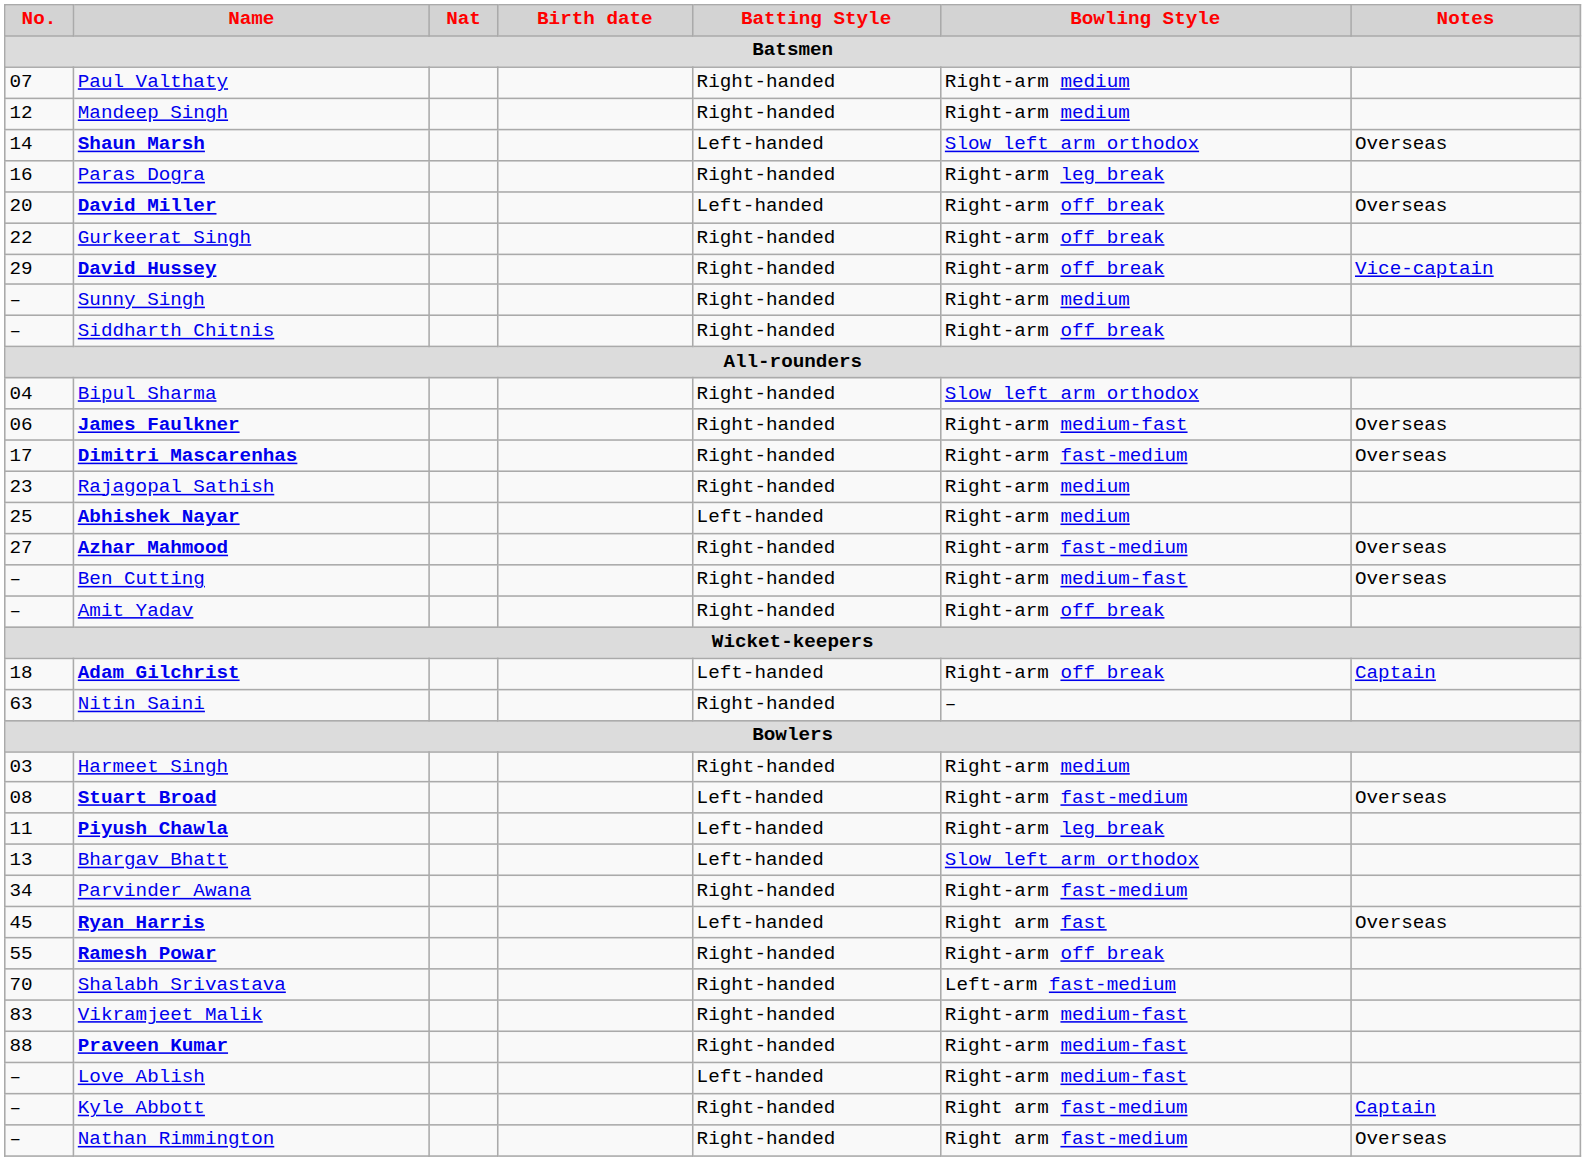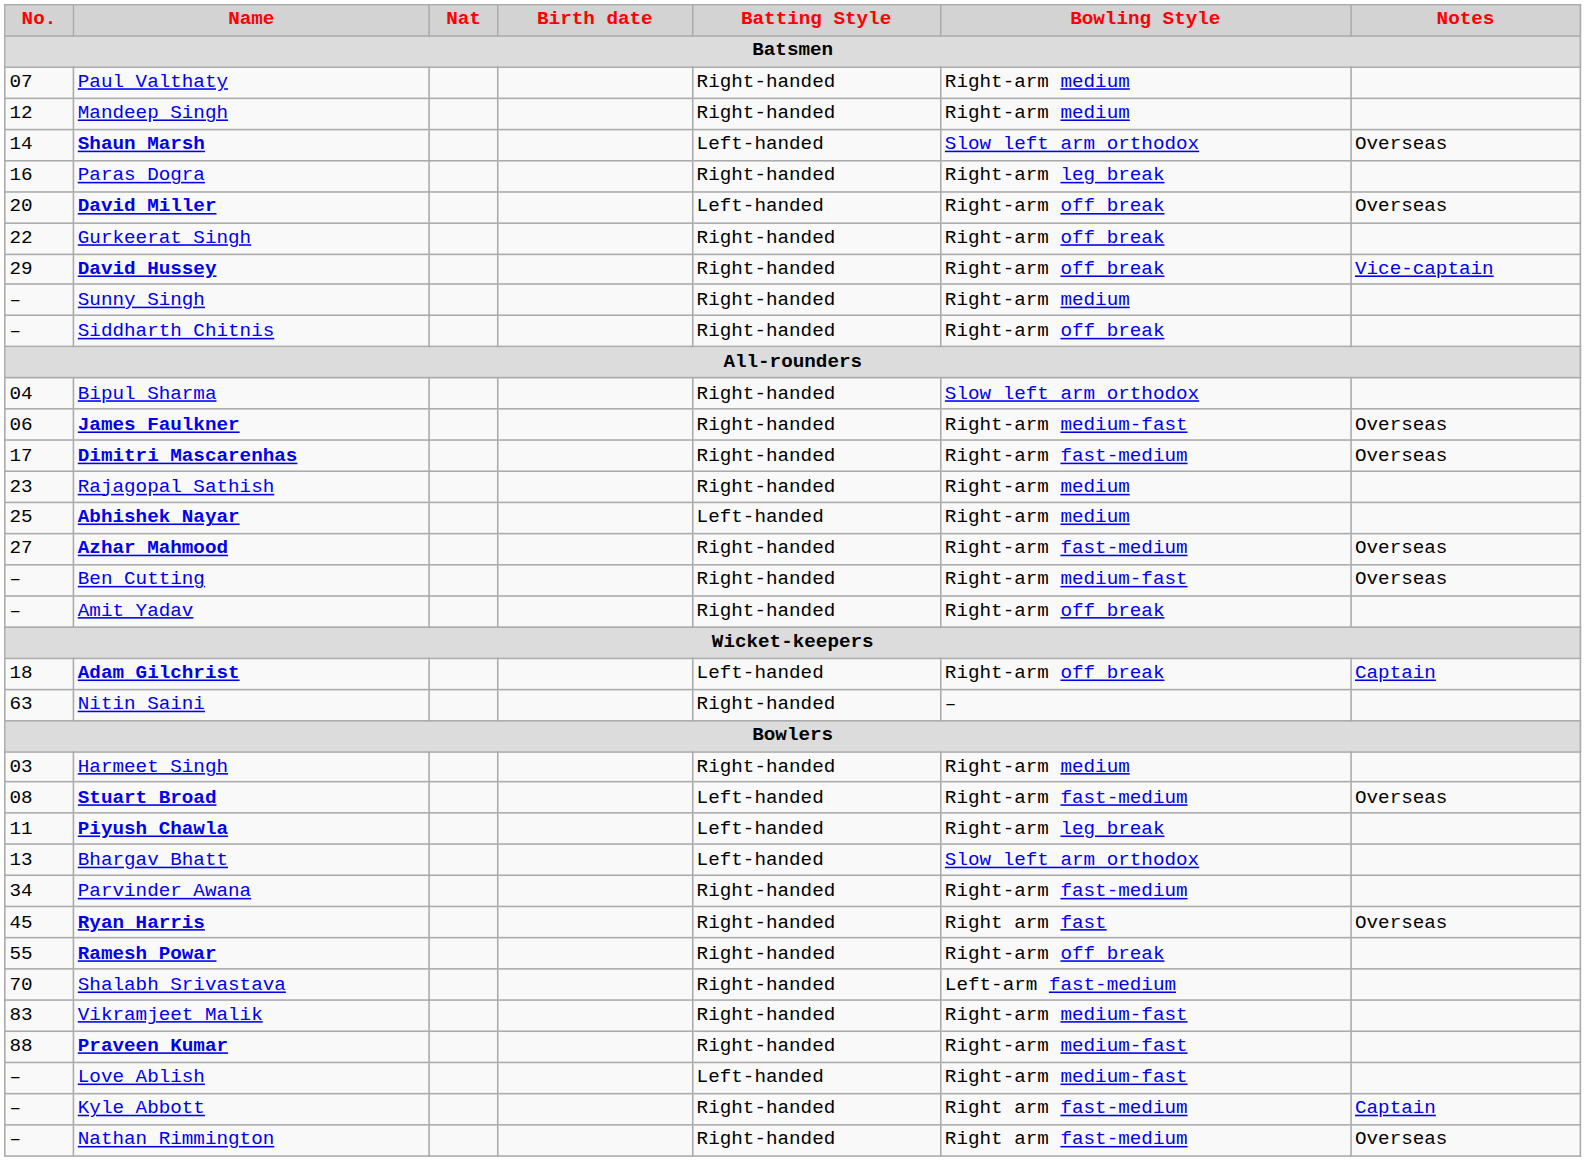 <table class="wikitable" style="font-size:95%;" width="80%">
 <tr>
 <th style="background: Lightgrey; color:Red" align=right>No.</th>
 <th style="background: Lightgrey; color:Red" align=right>Name</th>
 <th style="background: Lightgrey; color:Red" align=right>Nat</th>
 <th style="background: Lightgrey; color:Red" align=right>Birth date</th>
 <th style="background: Lightgrey; color:Red" align=right>Batting Style</th>
 <th style="background: Lightgrey; color:Red" align=right>Bowling Style</th>
 <th style="background: Lightgrey; color:Red" align=right>Notes</th>
 </tr>
 <tr>
 <th colspan="7" style="background: #DCDCDC" align=right>Batsmen</th>
 </tr>
 <tr>
 <td>07</td>
 <td><a href='#'>Paul Valthaty</a></td>
 <td style="text-align:center"></td>
 <td></td>
 <td>Right-handed</td>
 <td>Right-arm <a href='#'>medium</a></td>
 <td></td>
 </tr>
 <tr>
 <td>12</td>
 <td><a href='#'>Mandeep Singh</a></td>
 <td style="text-align:center"></td>
 <td></td>
 <td>Right-handed</td>
 <td>Right-arm <a href='#'>medium</a></td>
 <td></td>
 </tr>
 <tr>
 <td>14</td>
 <td><strong><a href='#'>Shaun Marsh</a></strong></td>
 <td style="text-align:center"></td>
 <td></td>
 <td>Left-handed</td>
 <td><a href='#'>Slow left arm orthodox</a></td>
 <td>Overseas</td>
 </tr>
 <tr>
 <td>16</td>
 <td><a href='#'>Paras Dogra</a></td>
 <td style="text-align:center"></td>
 <td></td>
 <td>Right-handed</td>
 <td>Right-arm <a href='#'>leg break</a></td>
 <td></td>
 </tr>
 <tr>
 <td>20</td>
 <td><strong><a href='#'>David Miller</a></strong></td>
 <td style="text-align:center"></td>
 <td></td>
 <td>Left-handed</td>
 <td>Right-arm <a href='#'>off break</a></td>
 <td>Overseas</td>
 </tr>
 <tr>
 <td>22</td>
 <td><a href='#'>Gurkeerat Singh</a></td>
 <td style="text-align:center"></td>
 <td></td>
 <td>Right-handed</td>
 <td>Right-arm <a href='#'>off break</a></td>
 <td></td>
 </tr>
 <tr>
 <td>29</td>
 <td><strong><a href='#'>David Hussey</a></strong></td>
 <td style="text-align:center"></td>
 <td></td>
 <td>Right-handed</td>
 <td>Right-arm <a href='#'>off break</a></td>
 <td><a href='#'>Vice-captain</a></td>
 </tr>
 <tr>
 <td>–</td>
 <td><a href='#'>Sunny Singh</a></td>
 <td style="text-align:center"></td>
 <td></td>
 <td>Right-handed</td>
 <td>Right-arm <a href='#'>medium</a></td>
 <td></td>
 </tr>
 <tr>
 <td>–</td>
 <td><a href='#'>Siddharth Chitnis</a></td>
 <td style="text-align:center"></td>
 <td></td>
 <td>Right-handed</td>
 <td>Right-arm <a href='#'>off break</a></td>
 <td></td>
 </tr>
 <tr>
 <th colspan="7" style="background: #DCDCDC" align=right>All-rounders</th>
 </tr>
 <tr>
 <td>04</td>
 <td><a href='#'>Bipul Sharma</a></td>
 <td style="text-align:center"></td>
 <td></td>
 <td>Right-handed</td>
 <td><a href='#'>Slow left arm orthodox</a></td>
 <td></td>
 </tr>
 <tr>
 <td>06</td>
 <td><strong><a href='#'>James Faulkner</a></strong></td>
 <td style="text-align:center"></td>
 <td></td>
 <td>Right-handed</td>
 <td>Right-arm <a href='#'>medium-fast</a></td>
 <td>Overseas</td>
 </tr>
 <tr>
 <td>17</td>
 <td><strong><a href='#'>Dimitri Mascarenhas</a></strong></td>
 <td style="text-align:center"></td>
 <td></td>
 <td>Right-handed</td>
 <td>Right-arm <a href='#'>fast-medium</a></td>
 <td>Overseas</td>
 </tr>
 <tr>
 <td>23</td>
 <td><a href='#'>Rajagopal Sathish</a></td>
 <td style="text-align:center"></td>
 <td></td>
 <td>Right-handed</td>
 <td>Right-arm <a href='#'>medium</a></td>
 <td></td>
 </tr>
 <tr>
 <td>25</td>
 <td><strong><a href='#'>Abhishek Nayar</a></strong></td>
 <td style="text-align:center"></td>
 <td></td>
 <td>Left-handed</td>
 <td>Right-arm <a href='#'>medium</a></td>
 <td></td>
 </tr>
 <tr>
 <td>27</td>
 <td><strong><a href='#'>Azhar Mahmood</a></strong></td>
 <td style="text-align:center"></td>
 <td></td>
 <td>Right-handed</td>
 <td>Right-arm <a href='#'>fast-medium</a></td>
 <td>Overseas</td>
 </tr>
 <tr>
 <td>–</td>
 <td><a href='#'>Ben Cutting</a></td>
 <td style="text-align:center"></td>
 <td></td>
 <td>Right-handed</td>
 <td>Right-arm <a href='#'>medium-fast</a></td>
 <td>Overseas</td>
 </tr>
 <tr>
 <td>–</td>
 <td><a href='#'>Amit Yadav</a></td>
 <td style="text-align:center"></td>
 <td></td>
 <td>Right-handed</td>
 <td>Right-arm <a href='#'>off break</a></td>
 <td></td>
 </tr>
 <tr>
 <th colspan="7" style="background: #DCDCDC" align=right>Wicket-keepers</th>
 </tr>
 <tr>
 <td>18</td>
 <td><strong><a href='#'>Adam Gilchrist</a></strong></td>
 <td style="text-align:center"></td>
 <td></td>
 <td>Left-handed</td>
 <td>Right-arm <a href='#'>off break</a></td>
 <td><a href='#'>Captain</a></td>
 </tr>
 <tr>
 <td>63</td>
 <td><a href='#'>Nitin Saini</a></td>
 <td style="text-align:center"></td>
 <td></td>
 <td>Right-handed</td>
 <td>–</td>
 <td></td>
 </tr>
 <tr>
 <th colspan="7" style="background: #DCDCDC" align=right>Bowlers</th>
 </tr>
 <tr>
 <td>03</td>
 <td><a href='#'>Harmeet Singh</a></td>
 <td style="text-align:center"></td>
 <td></td>
 <td>Right-handed</td>
 <td>Right-arm <a href='#'>medium</a></td>
 <td></td>
 </tr>
 <tr>
 <td>08</td>
 <td><strong><a href='#'>Stuart Broad</a></strong></td>
 <td style="text-align:center"></td>
 <td></td>
 <td>Left-handed</td>
 <td>Right-arm <a href='#'>fast-medium</a></td>
 <td>Overseas</td>
 </tr>
 <tr>
 <td>11</td>
 <td><strong><a href='#'>Piyush Chawla</a></strong></td>
 <td style="text-align:center"></td>
 <td></td>
 <td>Left-handed</td>
 <td>Right-arm <a href='#'>leg break</a></td>
 <td></td>
 </tr>
 <tr>
 <td>13</td>
 <td><a href='#'>Bhargav Bhatt</a></td>
 <td style="text-align:center"></td>
 <td></td>
 <td>Left-handed</td>
 <td><a href='#'>Slow left arm orthodox</a></td>
 <td></td>
 </tr>
 <tr>
 <td>34</td>
 <td><a href='#'>Parvinder Awana</a></td>
 <td style="text-align:center"></td>
 <td></td>
 <td>Right-handed</td>
 <td>Right-arm <a href='#'>fast-medium</a></td>
 <td></td>
 </tr>
 <tr>
 <td>45</td>
 <td><strong><a href='#'>Ryan Harris</a></strong></td>
 <td style="text-align:center"></td>
 <td></td>
-<td>Left-handed</td>
+<td>Right-handed</td>
 <td>Right arm <a href='#'>fast</a></td>
 <td>Overseas</td>
 </tr>
 <tr>
 <td>55</td>
 <td><strong><a href='#'>Ramesh Powar</a></strong></td>
 <td style="text-align:center"></td>
 <td></td>
 <td>Right-handed</td>
 <td>Right-arm <a href='#'>off break</a></td>
 <td></td>
 </tr>
 <tr>
 <td>70</td>
 <td><a href='#'>Shalabh Srivastava</a></td>
 <td style="text-align:center"></td>
 <td></td>
 <td>Right-handed</td>
 <td>Left-arm <a href='#'>fast-medium</a></td>
 <td></td>
 </tr>
 <tr>
 <td>83</td>
 <td><a href='#'>Vikramjeet Malik</a></td>
 <td style="text-align:center"></td>
 <td></td>
 <td>Right-handed</td>
 <td>Right-arm <a href='#'>medium-fast</a></td>
 <td></td>
 </tr>
 <tr>
 <td>88</td>
 <td><strong><a href='#'>Praveen Kumar</a></strong></td>
 <td style="text-align:center"></td>
 <td></td>
 <td>Right-handed</td>
 <td>Right-arm <a href='#'>medium-fast</a></td>
 <td></td>
 </tr>
 <tr>
 <td>–</td>
 <td><a href='#'>Love Ablish</a></td>
 <td style="text-align:center"></td>
 <td></td>
 <td>Left-handed</td>
 <td>Right-arm <a href='#'>medium-fast</a></td>
 <td></td>
 </tr>
 <tr>
 <td>–</td>
 <td><a href='#'>Kyle Abbott</a></td>
 <td style="text-align:center"></td>
 <td></td>
 <td>Right-handed</td>
 <td>Right arm <a href='#'>fast-medium</a></td>
 <td><a href='#'>Captain</a></td>
 </tr>
 <tr>
 <td>–</td>
 <td><a href='#'>Nathan Rimmington</a></td>
 <td style="text-align:center"></td>
 <td></td>
 <td>Right-handed</td>
 <td>Right arm <a href='#'>fast-medium</a></td>
 <td>Overseas</td>
 </tr>
 </table>
